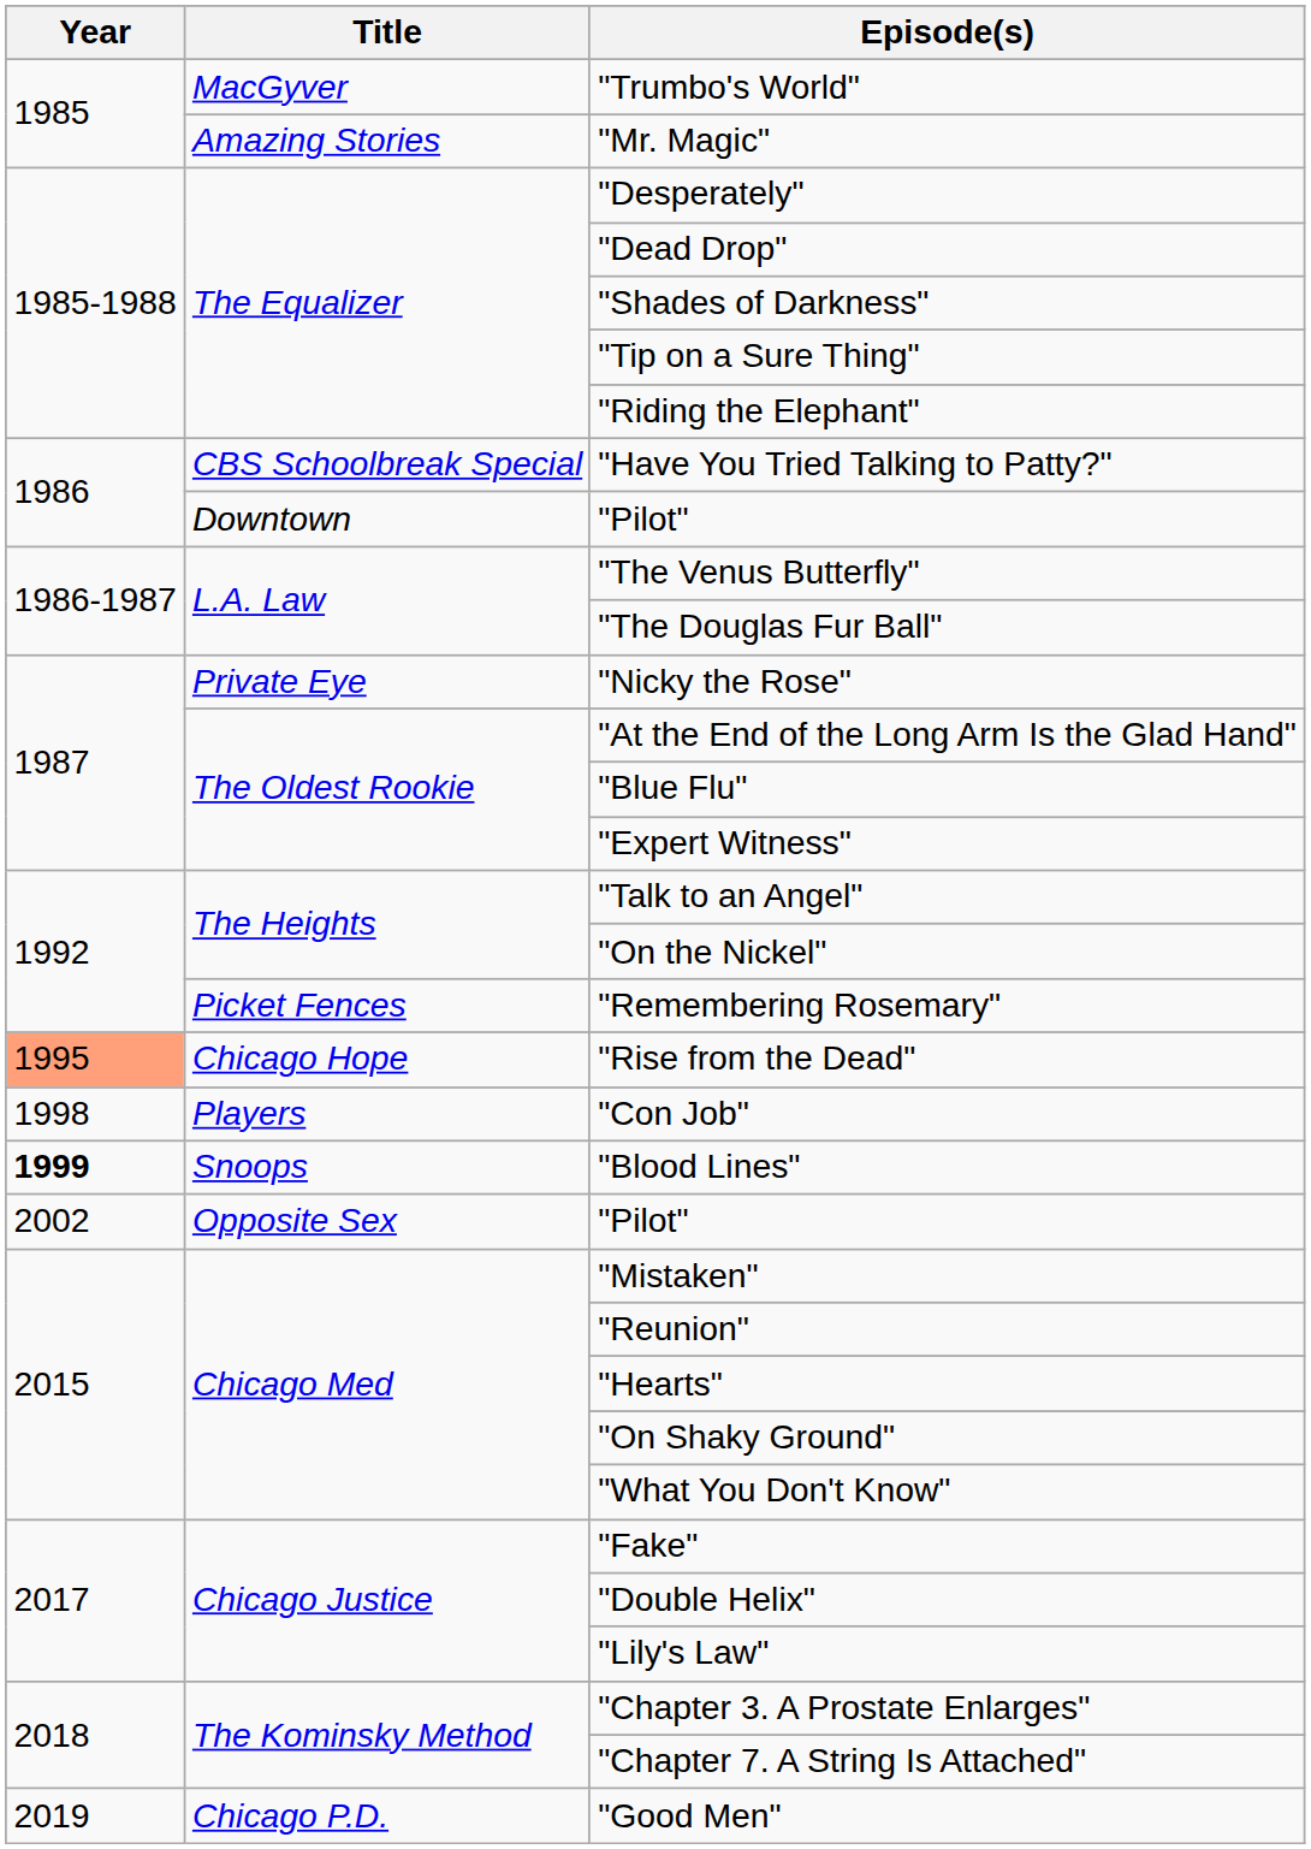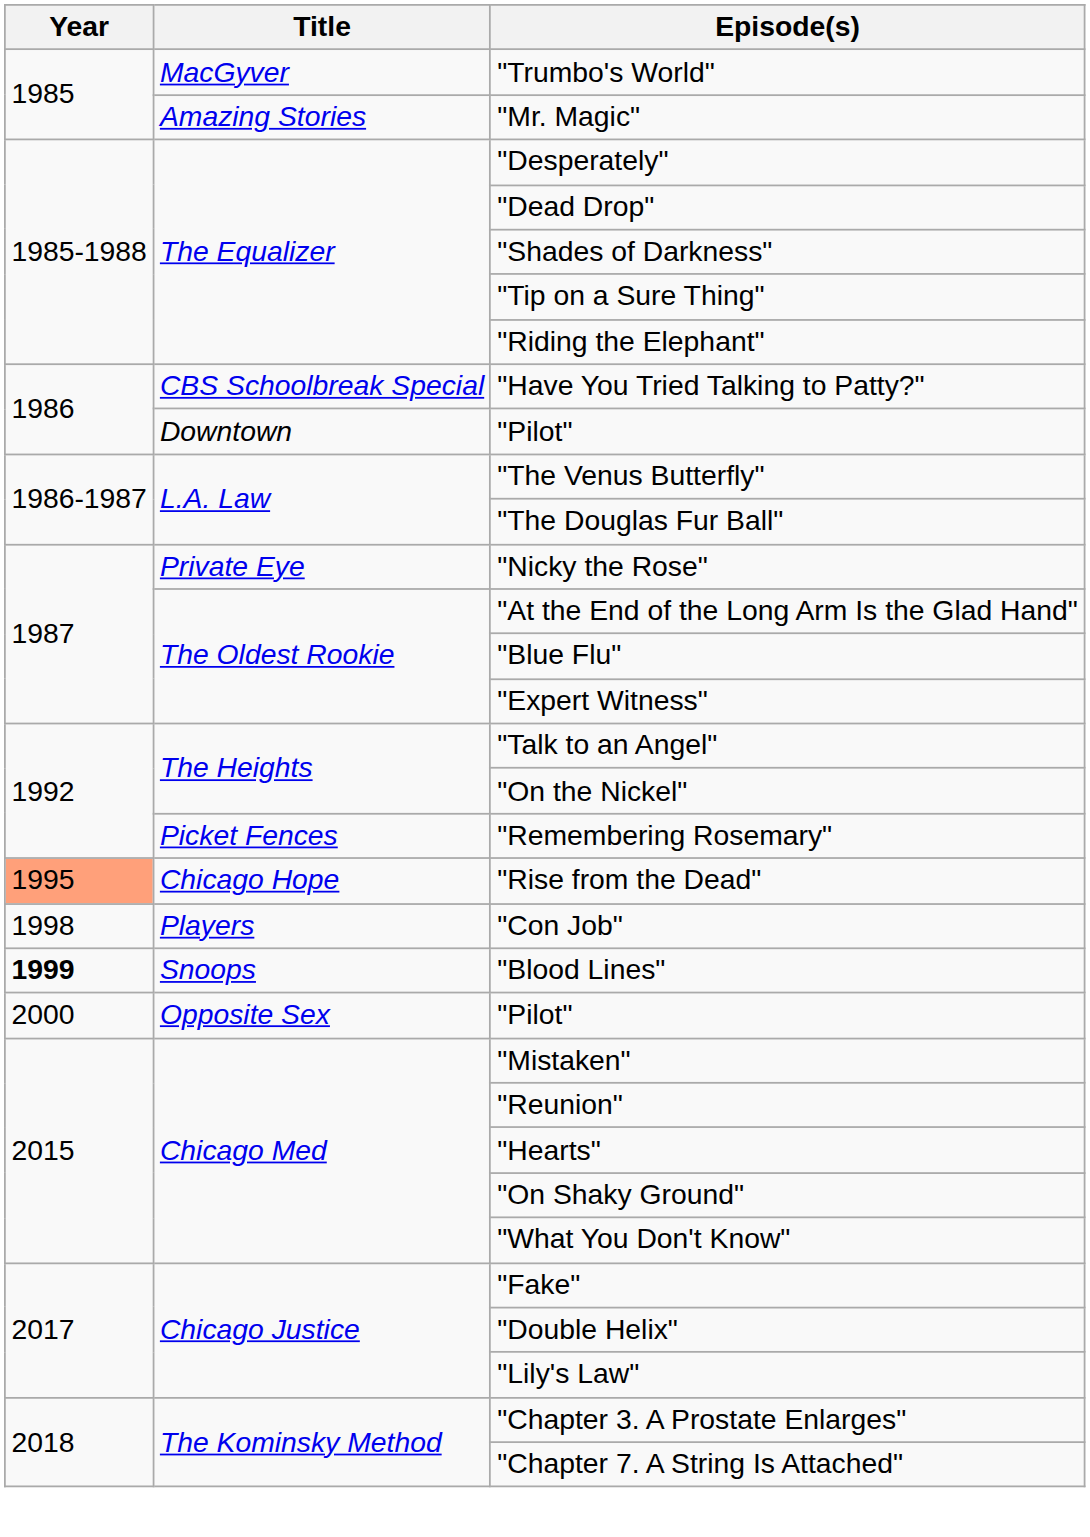 <table class="wikitable">
 <tr>
 <th>Year</th>
 <th>Title</th>
 <th>Episode(s)</th>
 </tr>
 <tr>
 <td rowspan=2>1985</td>
 <td><em><a href='#'>MacGyver</a></em></td>
 <td>"Trumbo's World"</td>
 </tr>
 <tr>
 <td><em><a href='#'>Amazing Stories</a></em></td>
 <td>"Mr. Magic"</td>
 </tr>
 <tr>
 <td rowspan=5>1985-1988</td>
 <td rowspan=5><em><a href='#'>The Equalizer</a></em></td>
 <td>"Desperately"</td>
 </tr>
 <tr>
 <td>"Dead Drop"</td>
 </tr>
 <tr>
 <td>"Shades of Darkness"</td>
 </tr>
 <tr>
 <td>"Tip on a Sure Thing"</td>
 </tr>
 <tr>
 <td>"Riding the Elephant"</td>
 </tr>
 <tr>
 <td rowspan=2>1986</td>
 <td><em><a href='#'>CBS Schoolbreak Special</a></em></td>
 <td>"Have You Tried Talking to Patty?"</td>
 </tr>
 <tr>
 <td><em>Downtown</em></td>
 <td>"Pilot"</td>
 </tr>
 <tr>
 <td rowspan=2>1986-1987</td>
 <td rowspan=2><em><a href='#'>L.A. Law</a></em></td>
 <td>"The Venus Butterfly"</td>
 </tr>
 <tr>
 <td>"The Douglas Fur Ball"</td>
 </tr>
 <tr>
 <td rowspan=4>1987</td>
 <td><em><a href='#'>Private Eye</a></em></td>
 <td>"Nicky the Rose"</td>
 </tr>
 <tr>
 <td rowspan=3><em><a href='#'>The Oldest Rookie</a></em></td>
 <td>"At the End of the Long Arm Is the Glad Hand"</td>
 </tr>
 <tr>
 <td>"Blue Flu"</td>
 </tr>
 <tr>
 <td>"Expert Witness"</td>
 </tr>
 <tr>
 <td rowspan=3>1992</td>
 <td rowspan=2><em><a href='#'>The Heights</a></em></td>
 <td>"Talk to an Angel"</td>
 </tr>
 <tr>
 <td>"On the Nickel"</td>
 </tr>
 <tr>
 <td><em><a href='#'>Picket Fences</a></em></td>
 <td>"Remembering Rosemary"</td>
 </tr>
 <tr>
 <td style="background: lightsalmon;">1995</td>
 <td><em><a href='#'>Chicago Hope</a></em></td>
 <td>"Rise from the Dead"</td>
 </tr>
 <tr>
 <td>1998</td>
 <td><em><a href='#'>Players</a></em></td>
 <td>"Con Job"</td>
 </tr>
 <tr>
 <td><strong>1999</strong></td>
 <td><em><a href='#'>Snoops</a></em></td>
 <td>"Blood Lines"</td>
 </tr>
 <tr>
-<td>2002</td>
+<td>2000</td>
 <td><em><a href='#'>Opposite Sex</a></em></td>
 <td>"Pilot"</td>
 </tr>
 <tr>
 <td rowspan=5>2015</td>
 <td rowspan=5><em><a href='#'>Chicago Med</a></em></td>
 <td>"Mistaken"</td>
 </tr>
 <tr>
 <td>"Reunion"</td>
 </tr>
 <tr>
 <td>"Hearts"</td>
 </tr>
 <tr>
 <td>"On Shaky Ground"</td>
 </tr>
 <tr>
 <td>"What You Don't Know"</td>
 </tr>
 <tr>
 <td rowspan=3>2017</td>
 <td rowspan=3><em><a href='#'>Chicago Justice</a></em></td>
 <td>"Fake"</td>
 </tr>
 <tr>
 <td>"Double Helix"</td>
 </tr>
 <tr>
 <td>"Lily's Law"</td>
 </tr>
 <tr>
 <td rowspan=2>2018</td>
 <td rowspan=2><em><a href='#'>The Kominsky Method</a></em></td>
 <td>"Chapter 3. A Prostate Enlarges"</td>
 </tr>
 <tr>
 <td>"Chapter 7. A String Is Attached"</td>
 </tr>
-<tr>
-<td>2019</td>
-<td><em><a href='#'>Chicago P.D.</a></em></td>
-<td>"Good Men"</td>
-</tr>
 </table>
